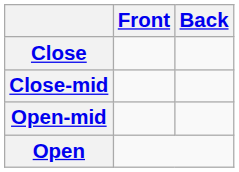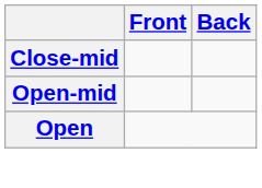 <table class="wikitable" style="text-align:center">
 <tr>
 <th></th>
 <th><a href='#'>Front</a></th>
 <th><a href='#'>Back</a></th>
-</tr>
-<tr>
-<th><a href='#'>Close</a></th>
-<td> </td>
-<td> </td>
 </tr>
 <tr>
 <th><a href='#'>Close-mid</a></th>
 <td> </td>
 <td> </td>
 </tr>
 <tr>
 <th><a href='#'>Open-mid</a></th>
 <td> </td>
 <td> </td>
 </tr>
 <tr>
 <th><a href='#'>Open</a></th>
 <td colspan=2> </td>
 </tr>
 </table>
